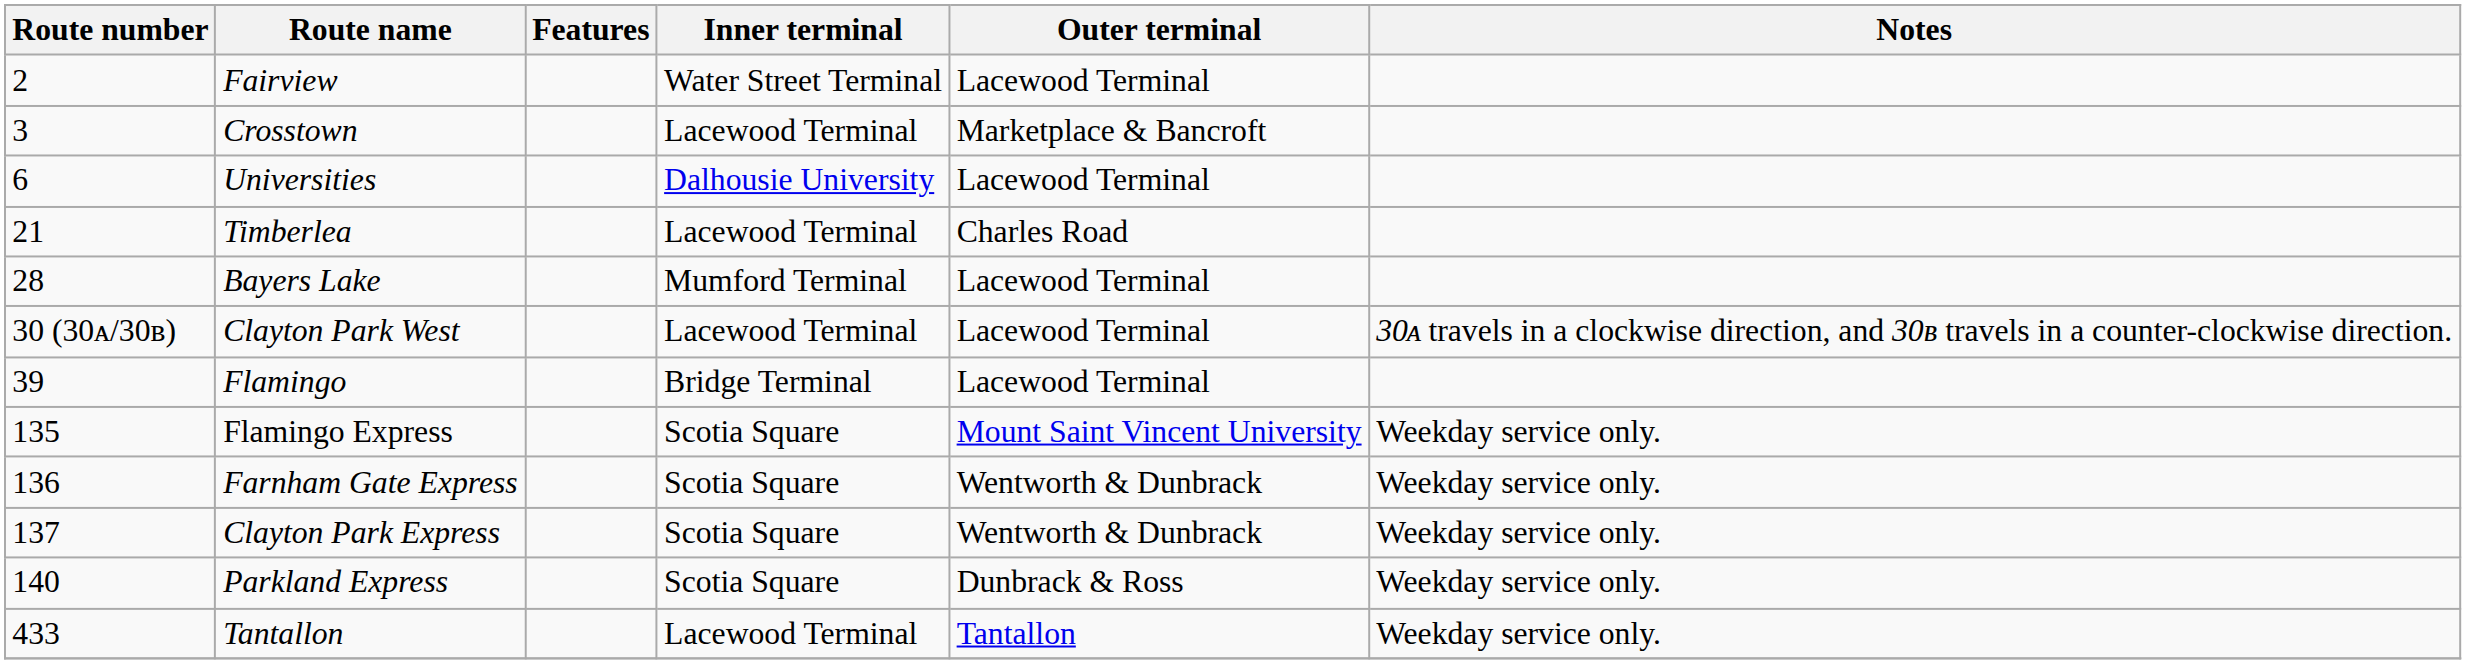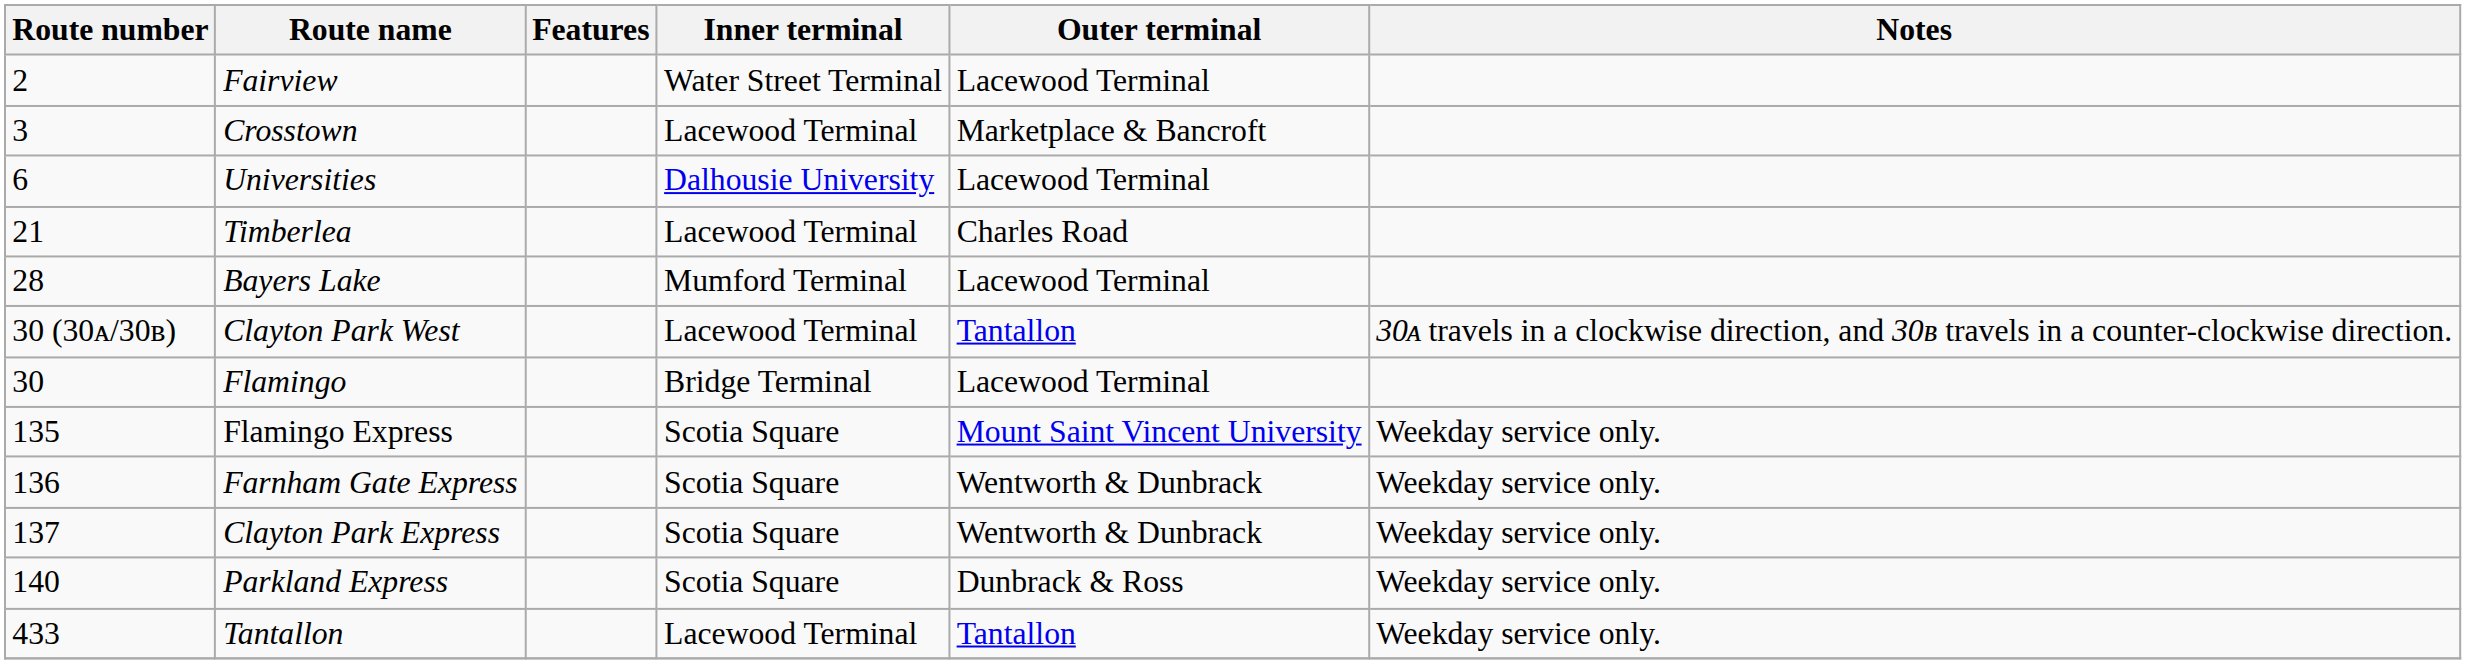 <table class="wikitable sortable">
 <tr>
 <th>Route number</th>
 <th>Route name</th>
 <th>Features</th>
 <th>Inner terminal</th>
 <th>Outer terminal</th>
 <th>Notes</th>
 </tr>
 <tr>
 <td>2</td>
 <td><em>Fairview</em></td>
 <td> </td>
 <td>Water Street Terminal</td>
 <td>Lacewood Terminal</td>
 <td></td>
 </tr>
 <tr>
 <td>3</td>
 <td><em>Crosstown</em></td>
 <td> </td>
 <td>Lacewood Terminal</td>
 <td>Marketplace & Bancroft</td>
 <td></td>
 </tr>
 <tr>
 <td>6</td>
 <td><em>Universities</em></td>
 <td> </td>
 <td><a href='#'>Dalhousie University</a></td>
 <td>Lacewood Terminal</td>
 <td></td>
 </tr>
 <tr>
 <td>21</td>
 <td><em>Timberlea</em></td>
 <td> </td>
 <td>Lacewood Terminal</td>
 <td>Charles Road</td>
 <td></td>
 </tr>
 <tr>
 <td>28</td>
 <td><em>Bayers Lake</em></td>
 <td> </td>
 <td>Mumford Terminal</td>
 <td>Lacewood Terminal</td>
 <td></td>
 </tr>
 <tr>
 <td>30 (30ᴀ/30ʙ)</td>
 <td><em>Clayton Park West</em></td>
 <td> </td>
 <td>Lacewood Terminal</td>
-<td>Lacewood Terminal</td>
+<td><a href='#'>Tantallon</a></td>
 <td><em>30ᴀ</em> travels in a clockwise direction, and <em>30ʙ</em> travels in a counter-clockwise direction.</td>
 </tr>
 <tr>
-<td>39</td>
+<td>30</td>
 <td><em>Flamingo</em></td>
 <td> </td>
 <td>Bridge Terminal</td>
 <td>Lacewood Terminal</td>
 <td></td>
 </tr>
 <tr>
 <td>135</td>
 <td>Flamingo Express</td>
 <td>  </td>
 <td>Scotia Square</td>
 <td><a href='#'>Mount Saint Vincent University</a></td>
 <td>Weekday service only.</td>
 </tr>
 <tr>
 <td>136</td>
 <td><em>Farnham Gate Express</em></td>
 <td>  </td>
 <td>Scotia Square</td>
 <td>Wentworth & Dunbrack</td>
 <td>Weekday service only.</td>
 </tr>
 <tr>
 <td>137</td>
 <td><em>Clayton Park Express</em></td>
 <td>  </td>
 <td>Scotia Square</td>
 <td>Wentworth & Dunbrack</td>
 <td>Weekday service only.</td>
 </tr>
 <tr>
 <td>140</td>
 <td><em>Parkland Express</em></td>
 <td>  </td>
 <td>Scotia Square</td>
 <td>Dunbrack & Ross</td>
 <td>Weekday service only.</td>
 </tr>
 <tr>
 <td>433</td>
 <td><em>Tantallon</em></td>
 <td> </td>
 <td>Lacewood Terminal</td>
 <td><a href='#'>Tantallon</a></td>
 <td>Weekday service only.</td>
 </tr>
 <tr>
 </tr>
 </table>
